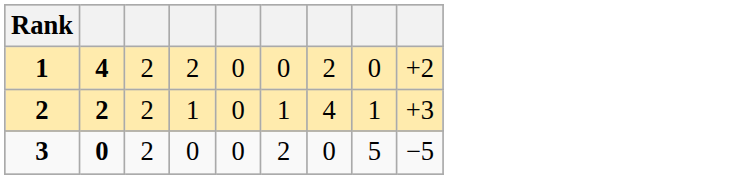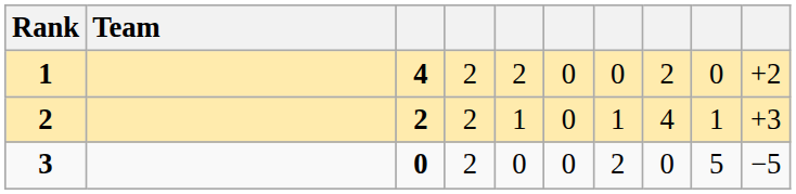 <table class="wikitable" style="text-align: center;">
 <tr>
 <th width=30>Rank</th>
+<th width=165 style="text-align:left;">Team</th>
 <th width=20></th>
 <th width=20></th>
 <th width=20></th>
 <th width=20></th>
 <th width=20></th>
 <th width=20></th>
 <th width=20></th>
 <th width=20></th>
 </tr>
 <tr style="background:#ffebad;">
 <td><strong>1</strong></td>
+<td style="text-align:left;"></td>
 <td><strong>4</strong></td>
 <td>2</td>
 <td>2</td>
 <td>0</td>
 <td>0</td>
 <td>2</td>
 <td>0</td>
 <td>+2</td>
 </tr>
 <tr style="background:#ffebad;">
 <td><strong>2</strong></td>
+<td style="text-align:left;"></td>
 <td><strong>2</strong></td>
 <td>2</td>
 <td>1</td>
 <td>0</td>
 <td>1</td>
 <td>4</td>
 <td>1</td>
 <td>+3</td>
 </tr>
 <tr>
 <td><strong>3</strong></td>
+<td style="text-align:left;"></td>
 <td><strong>0</strong></td>
 <td>2</td>
 <td>0</td>
 <td>0</td>
 <td>2</td>
 <td>0</td>
 <td>5</td>
 <td>−5</td>
 </tr>
 </table>
